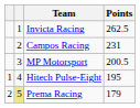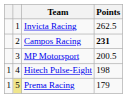 <table class="wikitable" style="font-size: 85%;">
 <tr>
 <th></th>
 <th></th>
 <th>Team</th>
 <th>Points</th>
 </tr>
 <tr>
 <td align="left"></td>
 <td align="center">1</td>
 <td> <a href='#'>Invicta Racing</a></td>
 <td>262.5</td>
 </tr>
 <tr>
 <td align="left"></td>
 <td align="center">2</td>
 <td> <a href='#'>Campos Racing</a></td>
-<td>231</td>
+<td><strong>231</strong></td>
 </tr>
 <tr>
 <td align="left"></td>
 <td align="center">3</td>
 <td> <a href='#'>MP Motorsport</a></td>
 <td>200.5</td>
 </tr>
 <tr>
 <td align="left"> 1</td>
 <td align="center">4</td>
 <td> <a href='#'>Hitech Pulse-Eight</a></td>
-<td>195</td>
+<td>198</td>
 </tr>
 <tr>
-<td align="left"> 2</td>
+<td align="left"> 1</td>
 <td align="center" style="background: khaki;">5</td>
 <td> <a href='#'>Prema Racing</a></td>
 <td>179</td>
 </tr>
 </table>
